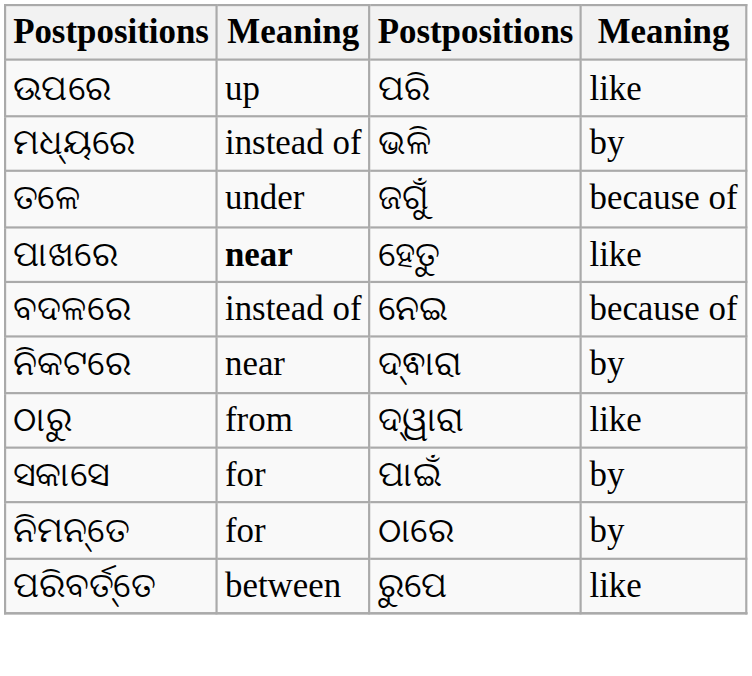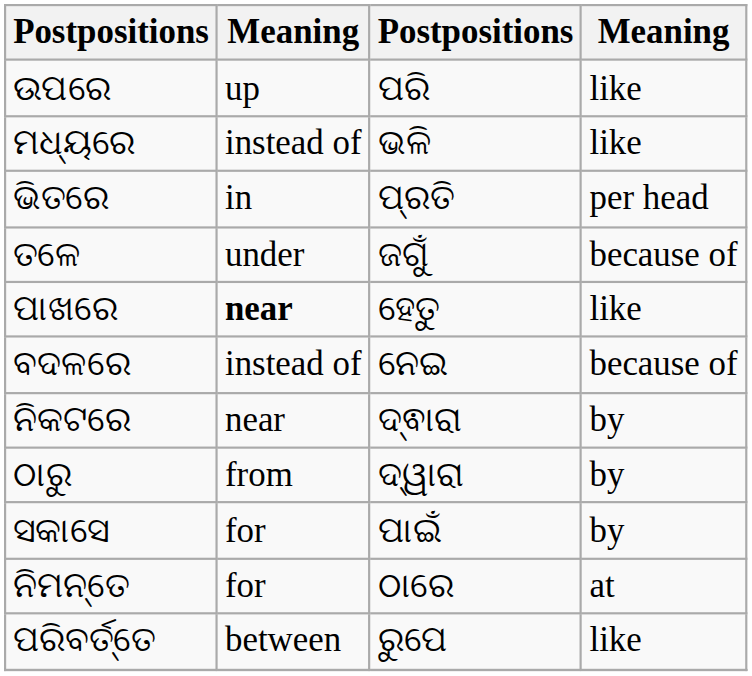 <table class="wikitable">
 <tr>
 <th>Postpositions</th>
 <th>Meaning</th>
 <th>Postpositions</th>
 <th>Meaning</th>
 </tr>
 <tr>
 <td>ଉପରେ</td>
 <td>up</td>
 <td>ପରି</td>
 <td>like</td>
 </tr>
 <tr>
 <td>ମଧ୍ୟରେ</td>
 <td>instead of</td>
 <td>ଭଳି</td>
-<td>by</td>
+<td>like</td>
+</tr>
+<tr>
+<td>ଭିତରେ</td>
+<td>in</td>
+<td>ପ୍ରତି</td>
+<td>per head</td>
 </tr>
 <tr>
 <td>ତଳେ</td>
 <td>under</td>
 <td>ଜଗୁଁ</td>
 <td>because of</td>
 </tr>
 <tr>
 <td>ପାଖରେ</td>
 <td><strong>near</strong></td>
 <td>ହେତୁ</td>
 <td>like</td>
 </tr>
 <tr>
 <td>ବଦଳରେ</td>
 <td>instead of</td>
 <td>ନେଇ</td>
 <td>because of</td>
 </tr>
 <tr>
 <td>ନିକଟରେ</td>
 <td>near</td>
 <td>ଦ୍ଵାରା</td>
 <td>by</td>
 </tr>
 <tr>
 <td>ଠାରୁ</td>
 <td>from</td>
 <td>ଦ୍ୱାରା</td>
-<td>like</td>
+<td>by</td>
 </tr>
 <tr>
 <td>ସକାସେ</td>
 <td>for</td>
 <td>ପାଇଁ</td>
 <td>by</td>
 </tr>
 <tr>
 <td>ନିମନ୍ତେ</td>
 <td>for</td>
 <td>ଠାରେ</td>
-<td>by</td>
+<td>at</td>
 </tr>
 <tr>
 <td>ପରିବର୍ତ୍ତେ</td>
 <td>between</td>
 <td>ରୁପେ</td>
 <td>like</td>
 </tr>
 <tr>
 </tr>
 </table>
